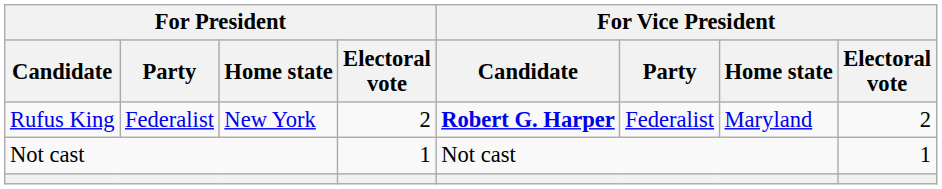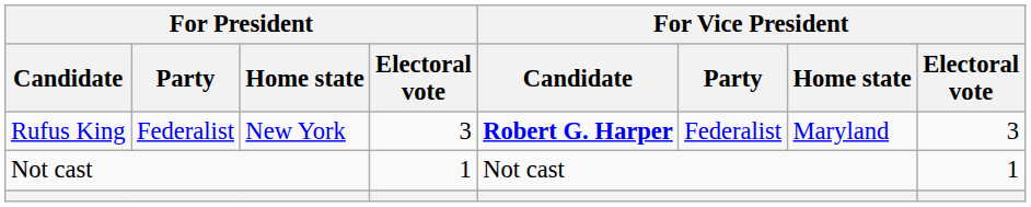 <table class=wikitable>
 <tr>
 <th colspan=4>For President</th>
 <th colspan=4>For Vice President</th>
 </tr>
 <tr>
 <th>Candidate</th>
 <th>Party</th>
 <th>Home state</th>
 <th>Electoral<br>vote</th>
 <th>Candidate</th>
 <th>Party</th>
 <th>Home state</th>
 <th>Electoral<br>vote</th>
 </tr>
 <tr>
 <td><a href='#'>Rufus King</a></td>
 <td><a href='#'>Federalist</a></td>
 <td><a href='#'>New York</a></td>
-<td align=right>2</td>
+<td align=right>3</td>
 <td><strong><a href='#'>Robert G. Harper</a></strong></td>
 <td><a href='#'>Federalist</a></td>
 <td><a href='#'>Maryland</a></td>
-<td align=right>2</td>
+<td align=right>3</td>
 </tr>
 <tr>
 <td colspan=3>Not cast</td>
 <td align=right>1</td>
 <td colspan=3>Not cast</td>
 <td align=right>1</td>
 </tr>
 <tr>
 <th colspan=3></th>
 <th></th>
 <th colspan=3></th>
 <th></th>
 </tr>
 </table>
